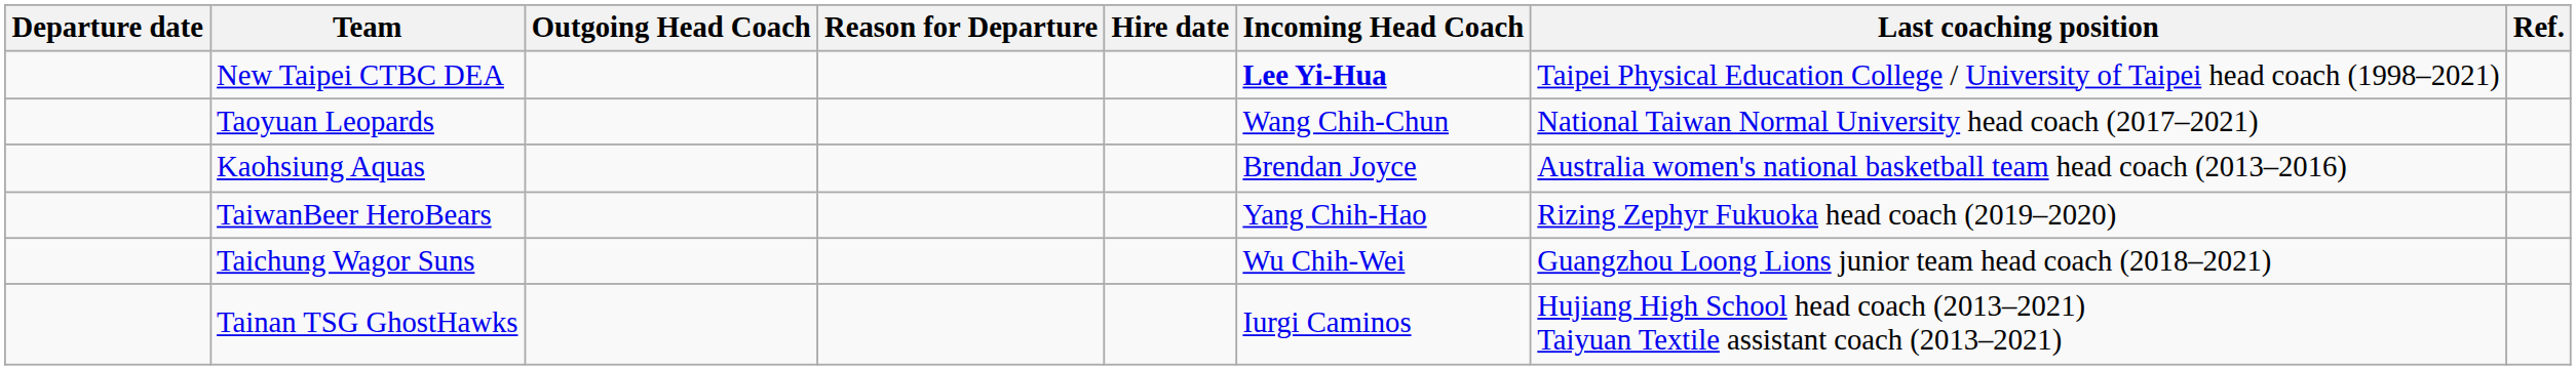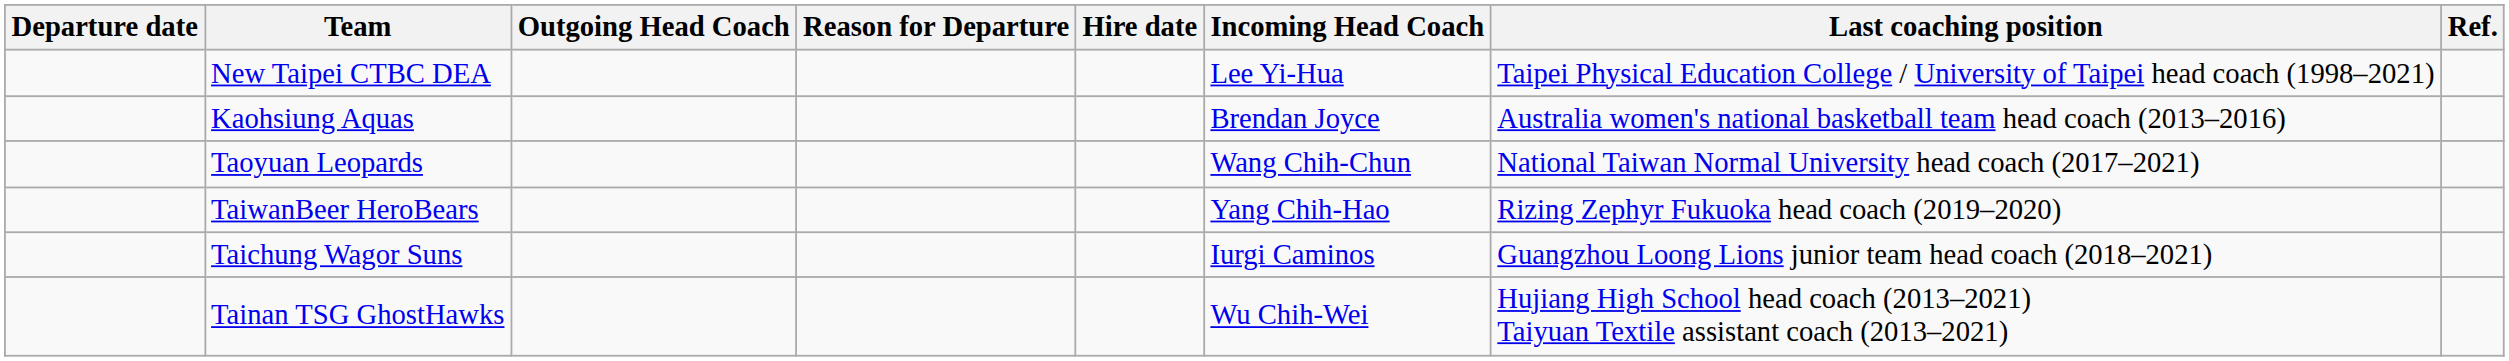 <table class="wikitable sortable">
 <tr>
 <th>Departure date</th>
 <th>Team</th>
 <th>Outgoing Head Coach</th>
 <th>Reason for Departure</th>
 <th>Hire date</th>
 <th>Incoming Head Coach</th>
 <th class="unsortable">Last coaching position</th>
 <th class="unsortable">Ref.</th>
 </tr>
 <tr>
 <td></td>
 <td><a href='#'>New Taipei CTBC DEA</a></td>
 <td></td>
 <td></td>
 <td></td>
-<td><strong><a href='#'>Lee Yi-Hua</a></strong></td>
+<td><a href='#'>Lee Yi-Hua</a></td>
 <td><a href='#'>Taipei Physical Education College</a> / <a href='#'>University of Taipei</a> head coach (1998–2021)</td>
+<td></td>
+</tr>
+<tr>
+<td></td>
+<td><a href='#'>Kaohsiung Aquas</a></td>
+<td></td>
+<td></td>
+<td></td>
+<td><a href='#'>Brendan Joyce</a></td>
+<td><a href='#'>Australia women's national basketball team</a> head coach (2013–2016)</td>
 <td></td>
 </tr>
 <tr>
 <td></td>
 <td><a href='#'>Taoyuan Leopards</a></td>
 <td></td>
 <td></td>
 <td></td>
 <td><a href='#'>Wang Chih-Chun</a></td>
 <td><a href='#'>National Taiwan Normal University</a> head coach (2017–2021)</td>
-<td></td>
-</tr>
-<tr>
-<td></td>
-<td><a href='#'>Kaohsiung Aquas</a></td>
-<td></td>
-<td></td>
-<td></td>
-<td><a href='#'>Brendan Joyce</a></td>
-<td><a href='#'>Australia women's national basketball team</a> head coach (2013–2016)</td>
 <td></td>
 </tr>
 <tr>
 <td></td>
 <td><a href='#'>TaiwanBeer HeroBears</a></td>
 <td></td>
 <td></td>
 <td></td>
 <td><a href='#'>Yang Chih-Hao</a></td>
 <td><a href='#'>Rizing Zephyr Fukuoka</a> head coach (2019–2020)</td>
 <td></td>
 </tr>
 <tr>
 <td></td>
 <td><a href='#'>Taichung Wagor Suns</a></td>
 <td></td>
 <td></td>
 <td></td>
-<td><a href='#'>Wu Chih-Wei</a></td>
+<td><a href='#'>Iurgi Caminos</a></td>
 <td><a href='#'>Guangzhou Loong Lions</a> junior team head coach (2018–2021)</td>
 <td></td>
 </tr>
 <tr>
 <td></td>
 <td><a href='#'>Tainan TSG GhostHawks</a></td>
 <td></td>
 <td></td>
 <td></td>
-<td><a href='#'>Iurgi Caminos</a></td>
+<td><a href='#'>Wu Chih-Wei</a></td>
 <td><a href='#'>Hujiang High School</a> head coach (2013–2021)<br><a href='#'>Taiyuan Textile</a> assistant coach (2013–2021)</td>
 <td></td>
 </tr>
 </table>
